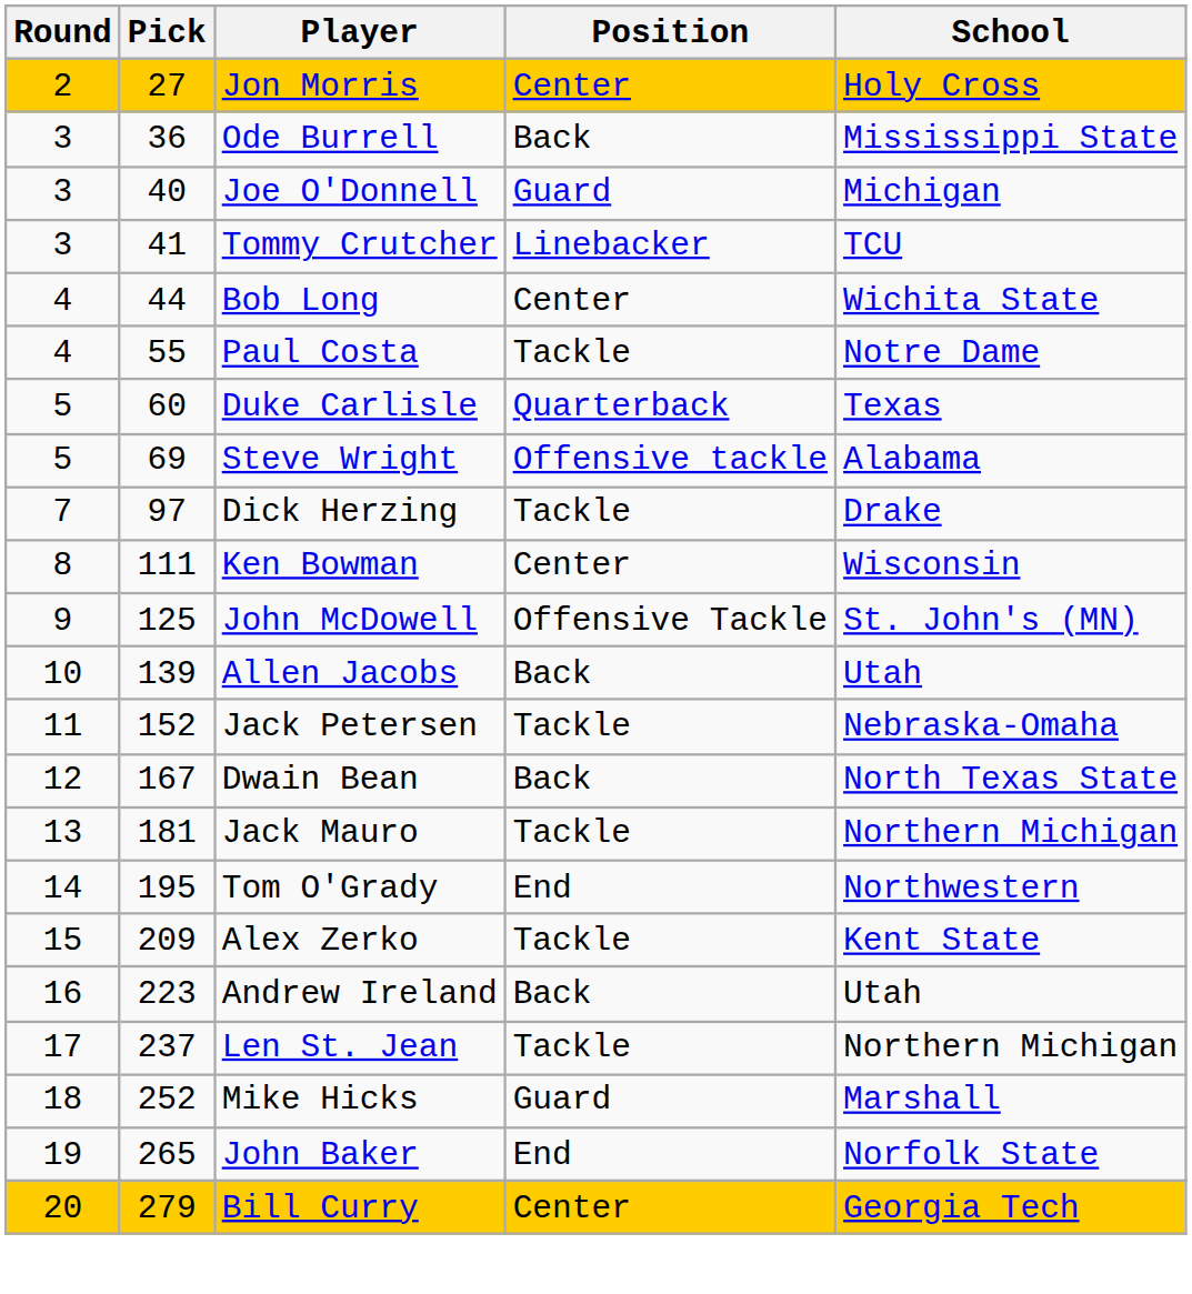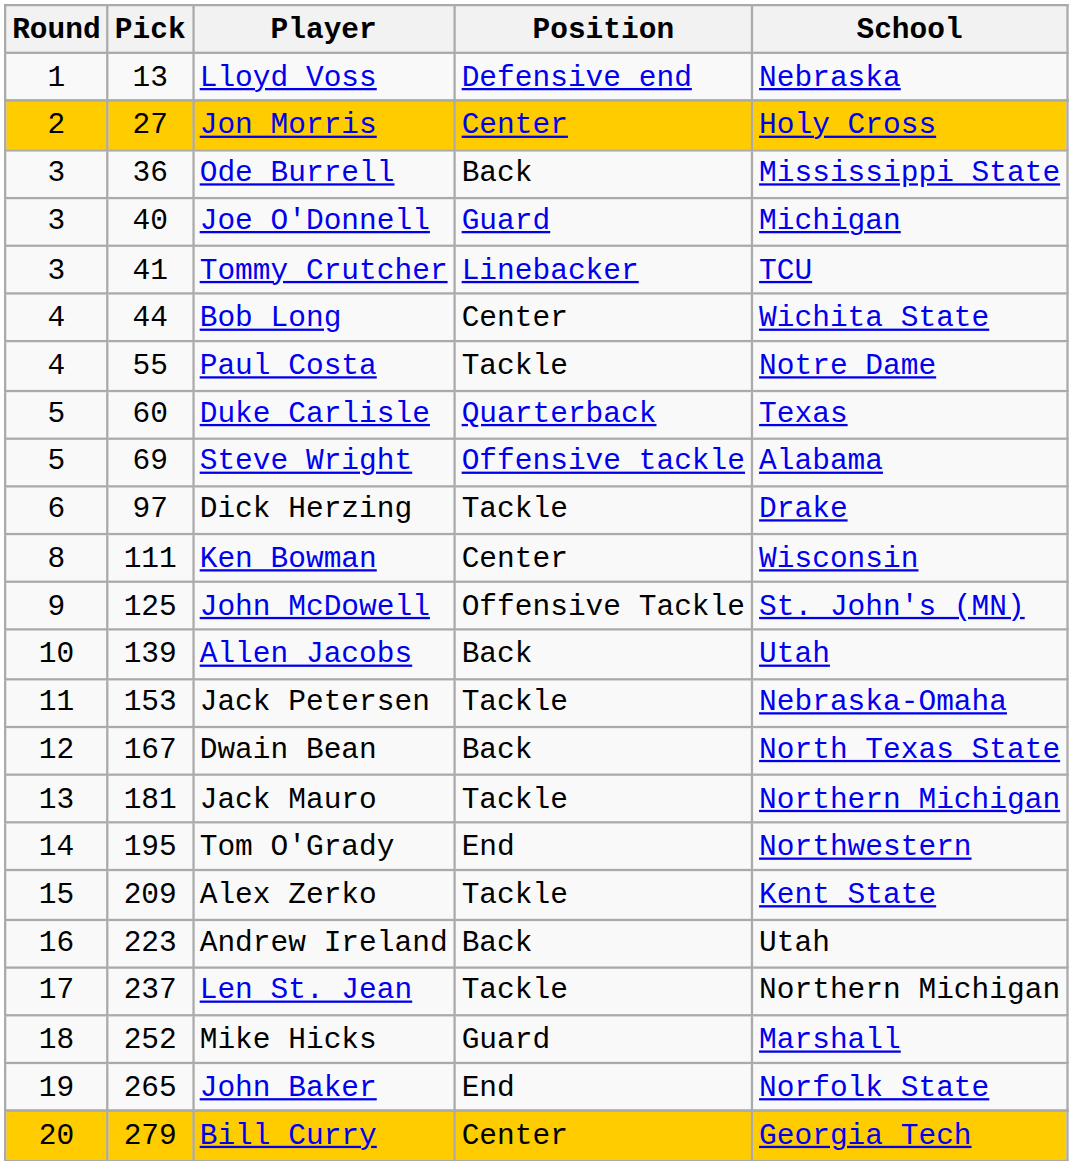 <table class="wikitable sortable">
 <tr>
 <th>Round</th>
 <th>Pick</th>
 <th>Player</th>
 <th>Position</th>
 <th>School</th>
+</tr>
+<tr>
+<td align=center>1</td>
+<td align=center>13</td>
+<td><a href='#'>Lloyd Voss</a></td>
+<td><a href='#'>Defensive end</a></td>
+<td><a href='#'>Nebraska</a></td>
 </tr>
 <tr>
 </tr>
 <tr bgcolor="#FFCC00">
 <td align=center>2</td>
 <td align=center>27</td>
 <td><a href='#'>Jon Morris</a></td>
 <td><a href='#'>Center</a></td>
 <td><a href='#'>Holy Cross</a></td>
 </tr>
 <tr>
 <td align=center>3</td>
 <td align=center>36</td>
 <td><a href='#'>Ode Burrell</a></td>
 <td>Back</td>
 <td><a href='#'>Mississippi State</a></td>
 </tr>
 <tr>
 <td align=center>3</td>
 <td align=center>40</td>
 <td><a href='#'>Joe O'Donnell</a></td>
 <td><a href='#'>Guard</a></td>
 <td><a href='#'>Michigan</a></td>
 </tr>
 <tr>
 <td align=center>3</td>
 <td align=center>41</td>
 <td><a href='#'>Tommy Crutcher</a></td>
 <td><a href='#'>Linebacker</a></td>
 <td><a href='#'>TCU</a></td>
 </tr>
 <tr>
 <td align=center>4</td>
 <td align=center>44</td>
 <td><a href='#'>Bob Long</a></td>
 <td>Center</td>
 <td><a href='#'>Wichita State</a></td>
 </tr>
 <tr>
 <td align=center>4</td>
 <td align=center>55</td>
 <td><a href='#'>Paul Costa</a></td>
 <td>Tackle</td>
 <td><a href='#'>Notre Dame</a></td>
 </tr>
 <tr>
 <td align=center>5</td>
 <td align=center>60</td>
 <td><a href='#'>Duke Carlisle</a></td>
 <td><a href='#'>Quarterback</a></td>
 <td><a href='#'>Texas</a></td>
 </tr>
 <tr>
 <td align=center>5</td>
 <td align=center>69</td>
 <td><a href='#'>Steve Wright</a></td>
 <td><a href='#'>Offensive tackle</a></td>
 <td><a href='#'>Alabama</a></td>
 </tr>
 <tr>
-<td align=center>7</td>
+<td align=center>6</td>
 <td align=center>97</td>
 <td>Dick Herzing</td>
 <td>Tackle</td>
 <td><a href='#'>Drake</a></td>
 </tr>
 <tr>
 <td align=center>8</td>
 <td align=center>111</td>
 <td><a href='#'>Ken Bowman</a></td>
 <td>Center</td>
 <td><a href='#'>Wisconsin</a></td>
 </tr>
 <tr>
 <td align=center>9</td>
 <td align=center>125</td>
 <td><a href='#'>John McDowell</a></td>
 <td>Offensive Tackle</td>
 <td><a href='#'>St. John's (MN)</a></td>
 </tr>
 <tr>
 <td align=center>10</td>
 <td align=center>139</td>
 <td><a href='#'>Allen Jacobs</a></td>
 <td>Back</td>
 <td><a href='#'>Utah</a></td>
 </tr>
 <tr>
 <td align=center>11</td>
-<td align=center>152</td>
+<td align=center>153</td>
 <td>Jack Petersen</td>
 <td>Tackle</td>
 <td><a href='#'>Nebraska-Omaha</a></td>
 </tr>
 <tr>
 <td align=center>12</td>
 <td align=center>167</td>
 <td>Dwain Bean</td>
 <td>Back</td>
 <td><a href='#'>North Texas State</a></td>
 </tr>
 <tr>
 <td align=center>13</td>
 <td align=center>181</td>
 <td>Jack Mauro</td>
 <td>Tackle</td>
 <td><a href='#'>Northern Michigan</a></td>
 </tr>
 <tr>
 <td align=center>14</td>
 <td align=center>195</td>
 <td>Tom O'Grady</td>
 <td>End</td>
 <td><a href='#'>Northwestern</a></td>
 </tr>
 <tr>
 <td align=center>15</td>
 <td align=center>209</td>
 <td>Alex Zerko</td>
 <td>Tackle</td>
 <td><a href='#'>Kent State</a></td>
 </tr>
 <tr>
 <td align=center>16</td>
 <td align=center>223</td>
 <td>Andrew Ireland</td>
 <td>Back</td>
 <td>Utah</td>
 </tr>
 <tr>
 <td align=center>17</td>
 <td align=center>237</td>
 <td><a href='#'>Len St. Jean</a></td>
 <td>Tackle</td>
 <td>Northern Michigan</td>
 </tr>
 <tr>
 <td align=center>18</td>
 <td align=center>252</td>
 <td>Mike Hicks</td>
 <td>Guard</td>
 <td><a href='#'>Marshall</a></td>
 </tr>
 <tr>
 <td align=center>19</td>
 <td align=center>265</td>
 <td><a href='#'>John Baker</a></td>
 <td>End</td>
 <td><a href='#'>Norfolk State</a></td>
 </tr>
 <tr>
 </tr>
 <tr bgcolor="#FFCC00">
 <td align=center>20</td>
 <td align=center>279</td>
 <td><a href='#'>Bill Curry</a></td>
 <td>Center</td>
 <td><a href='#'>Georgia Tech</a></td>
 </tr>
 </table>
